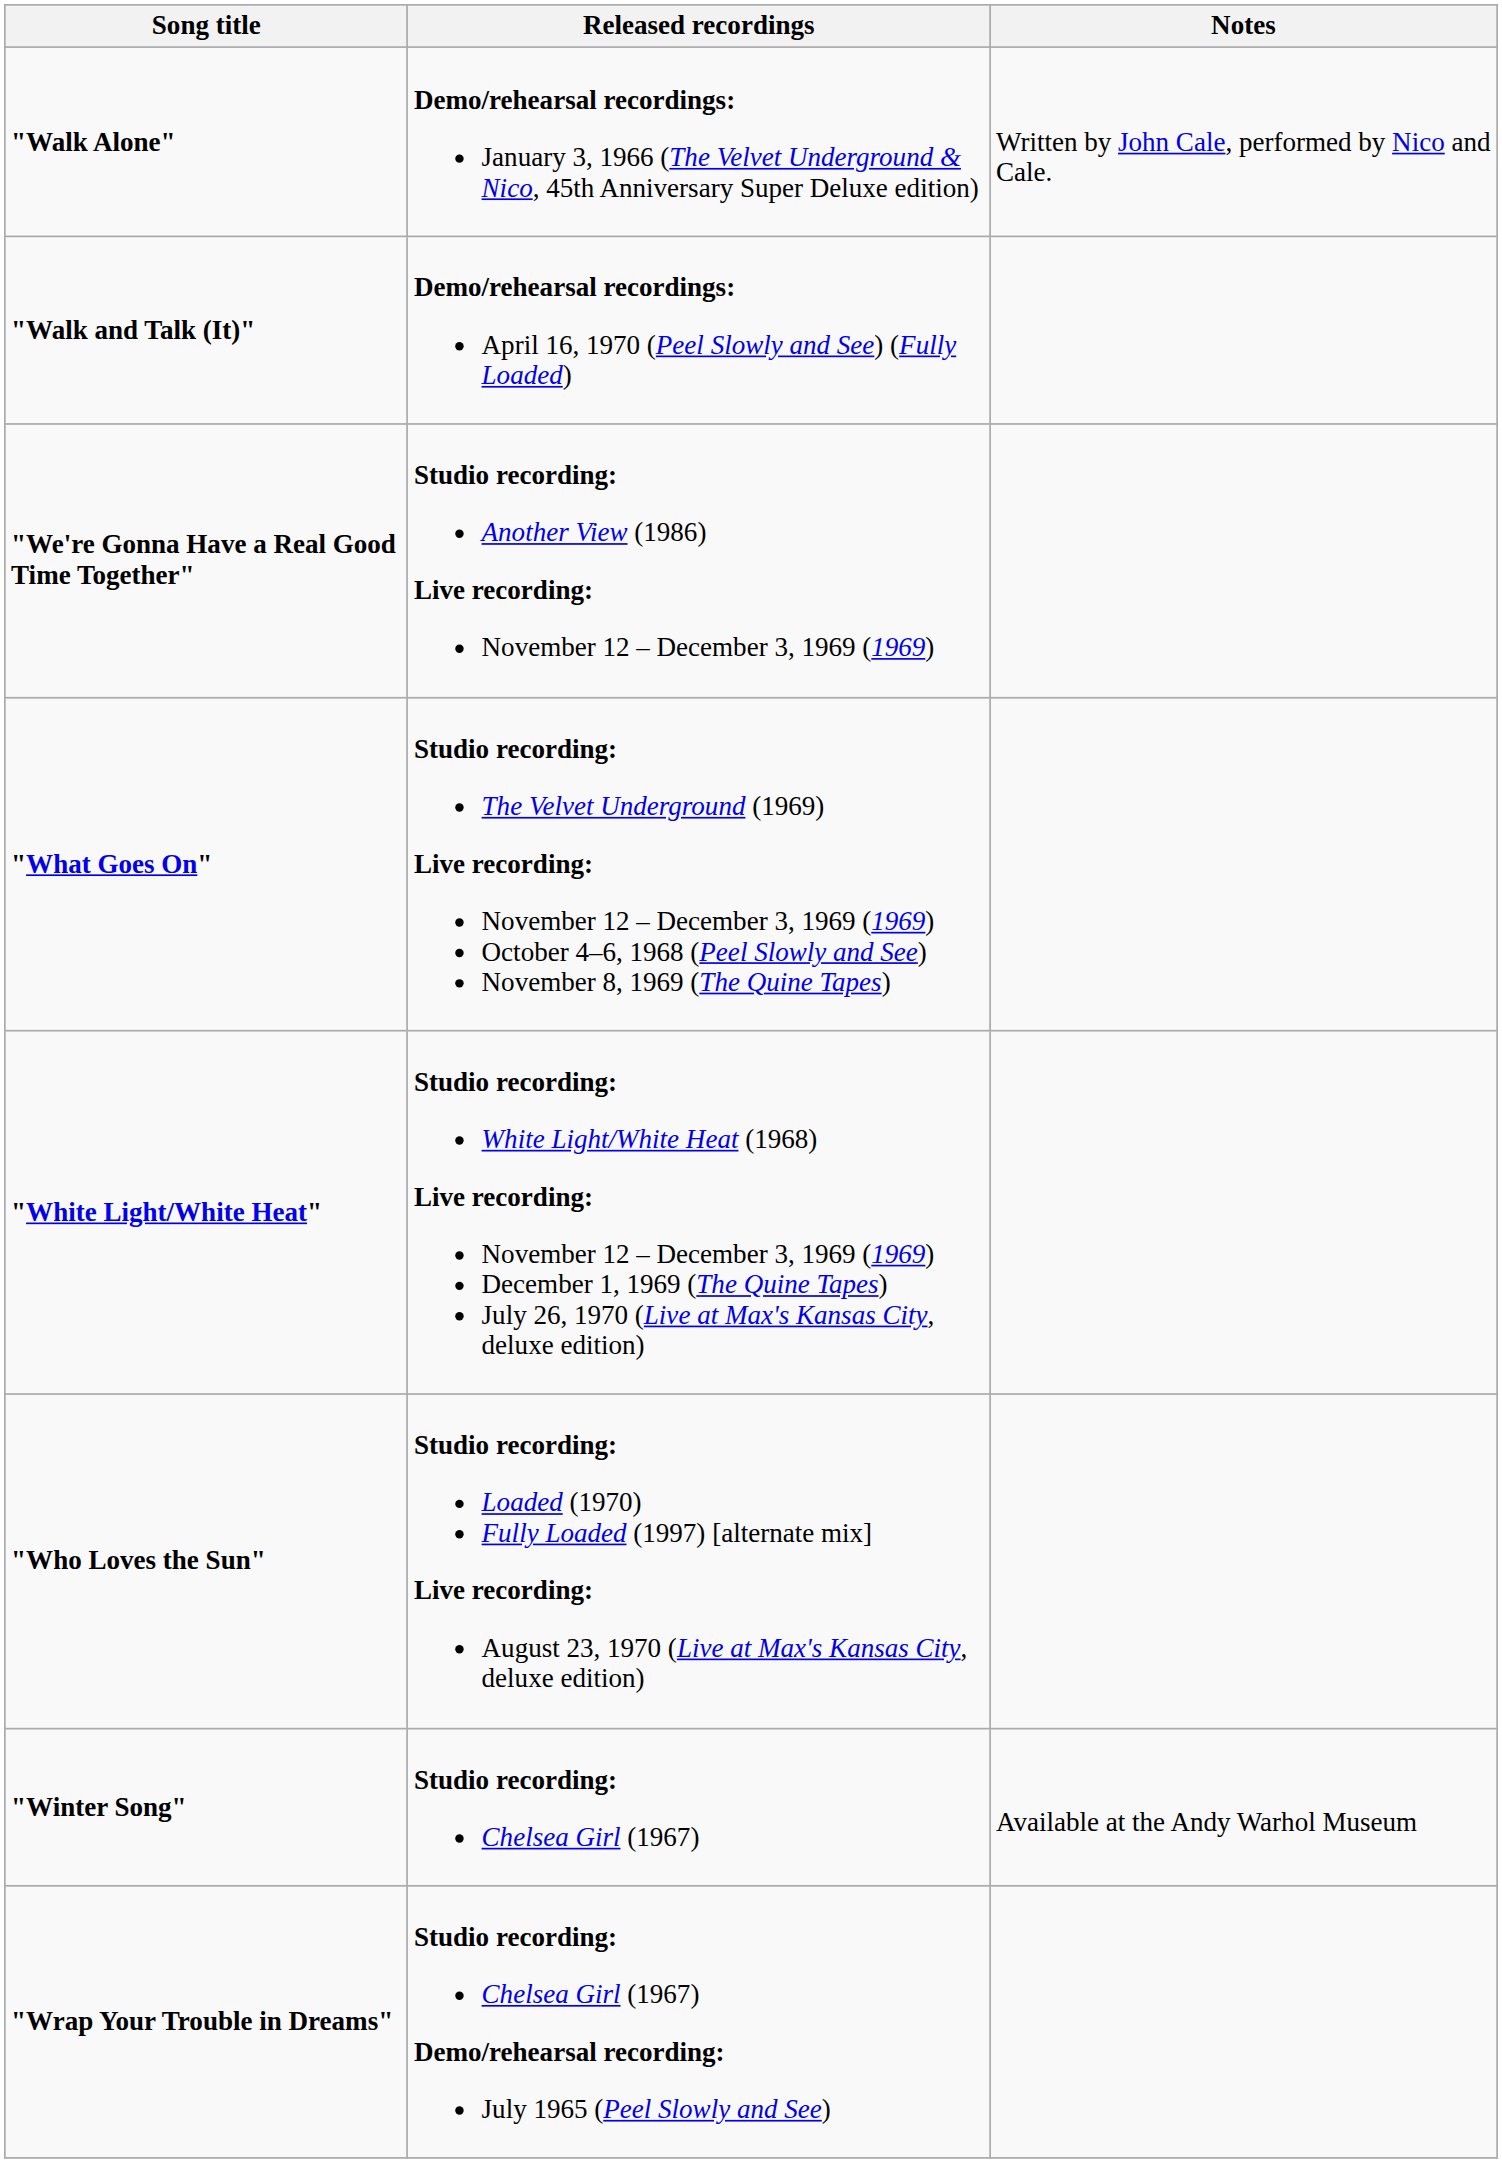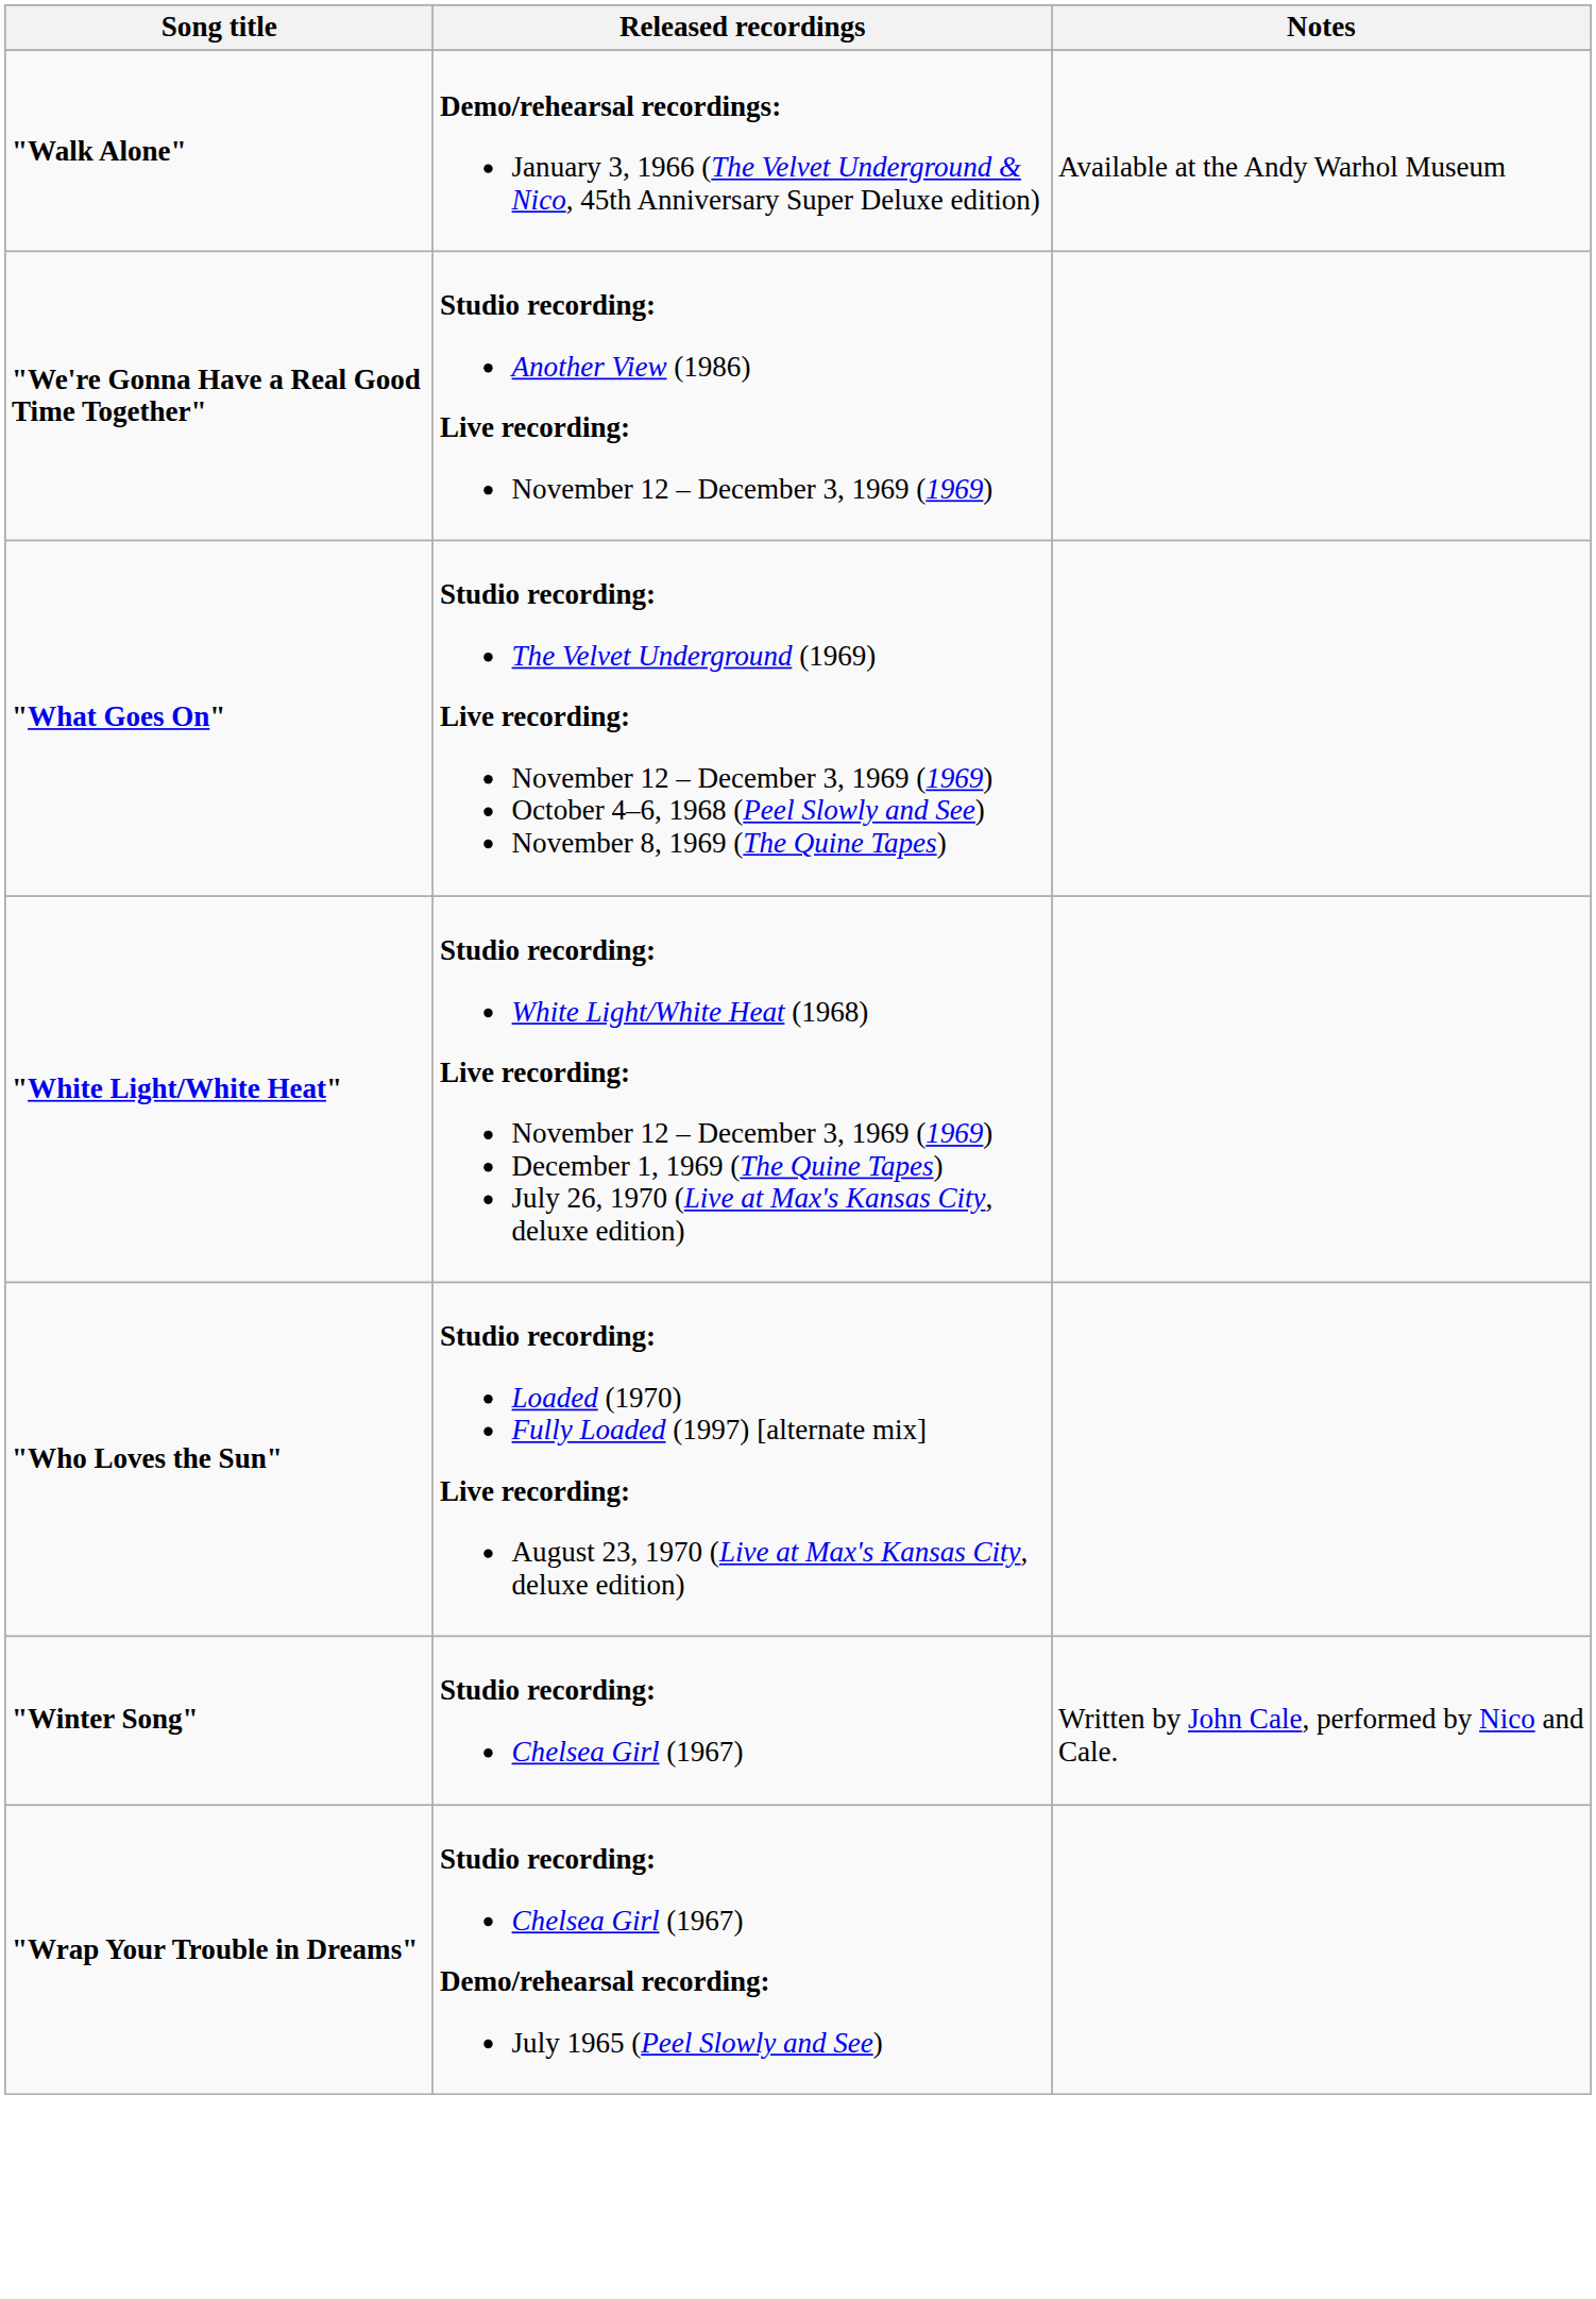 <table class="wikitable" style="width:100%;">
 <tr>
 <th style="width:27%;">Song title</th>
 <th style="width:39%;">Released recordings</th>
 <th style="width:34%;">Notes</th>
 </tr>
 <tr>
 <td><strong>"Walk Alone"</strong></td>
 <td><br><strong>Demo/rehearsal recordings:</strong><ul><li>January 3, 1966 (<em><a href='#'>The Velvet Underground & Nico</a></em>, 45th Anniversary Super Deluxe edition)</li></ul></td>
-<td><br>Written by <a href='#'>John Cale</a>, performed by <a href='#'>Nico</a> and Cale.</td>
-</tr>
-<tr>
-<td><strong>"Walk and Talk (It)"</strong></td>
-<td><br><strong>Demo/rehearsal recordings:</strong><ul><li>April 16, 1970 (<em><a href='#'>Peel Slowly and See</a></em>) (<em><a href='#'>Fully Loaded</a></em>)</li></ul></td>
-<td></td>
+<td><br>Available at the Andy Warhol Museum</td>
 </tr>
 <tr>
 <td><strong>"We're Gonna Have a Real Good Time Together"</strong></td>
 <td><br><strong>Studio recording:</strong><ul><li><em><a href='#'>Another View</a></em> (1986)</li></ul><strong>Live recording:</strong><ul><li>November 12 – December 3, 1969 (<em><a href='#'>1969</a></em>)</li></ul></td>
 <td></td>
 </tr>
 <tr>
 <td><strong>"<a href='#'>What Goes On</a>"</strong></td>
 <td><br><strong>Studio recording:</strong><ul><li><em><a href='#'>The Velvet Underground</a></em> (1969)</li></ul><strong>Live recording:</strong><ul><li>November 12 – December 3, 1969 (<em><a href='#'>1969</a></em>)</li><li>October 4–6, 1968 (<em><a href='#'>Peel Slowly and See</a></em>)</li><li>November 8, 1969 (<em><a href='#'>The Quine Tapes</a></em>)</li></ul></td>
 <td></td>
 </tr>
 <tr>
 <td><strong>"<a href='#'>White Light/White Heat</a>"</strong></td>
 <td><br><strong>Studio recording:</strong><ul><li><em><a href='#'>White Light/White Heat</a></em> (1968)</li></ul><strong>Live recording:</strong><ul><li>November 12 – December 3, 1969 (<em><a href='#'>1969</a></em>)</li><li>December 1, 1969 (<em><a href='#'>The Quine Tapes</a></em>)</li><li>July 26, 1970 (<em><a href='#'>Live at Max's Kansas City</a></em>, deluxe edition)</li></ul></td>
 <td></td>
 </tr>
 <tr>
 <td><strong>"Who Loves the Sun"</strong></td>
 <td><br><strong>Studio recording:</strong><ul><li><em><a href='#'>Loaded</a></em> (1970)</li><li><em><a href='#'>Fully Loaded</a></em> (1997) [alternate mix]</li></ul><strong>Live recording:</strong><ul><li>August 23, 1970 (<em><a href='#'>Live at Max's Kansas City</a></em>, deluxe edition)</li></ul></td>
 <td></td>
 </tr>
 <tr>
 <td><strong>"Winter Song"</strong></td>
 <td><br><strong>Studio recording:</strong><ul><li><em><a href='#'>Chelsea Girl</a></em> (1967)</li></ul></td>
-<td><br>Available at the Andy Warhol Museum</td>
+<td><br>Written by <a href='#'>John Cale</a>, performed by <a href='#'>Nico</a> and Cale.</td>
 </tr>
 <tr>
 <td><strong>"Wrap Your Trouble in Dreams"</strong></td>
 <td><br><strong>Studio recording:</strong><ul><li><em><a href='#'>Chelsea Girl</a></em> (1967)</li></ul><strong>Demo/rehearsal recording:</strong><ul><li>July 1965 (<em><a href='#'>Peel Slowly and See</a></em>)</li></ul></td>
 <td></td>
 </tr>
 </table>
